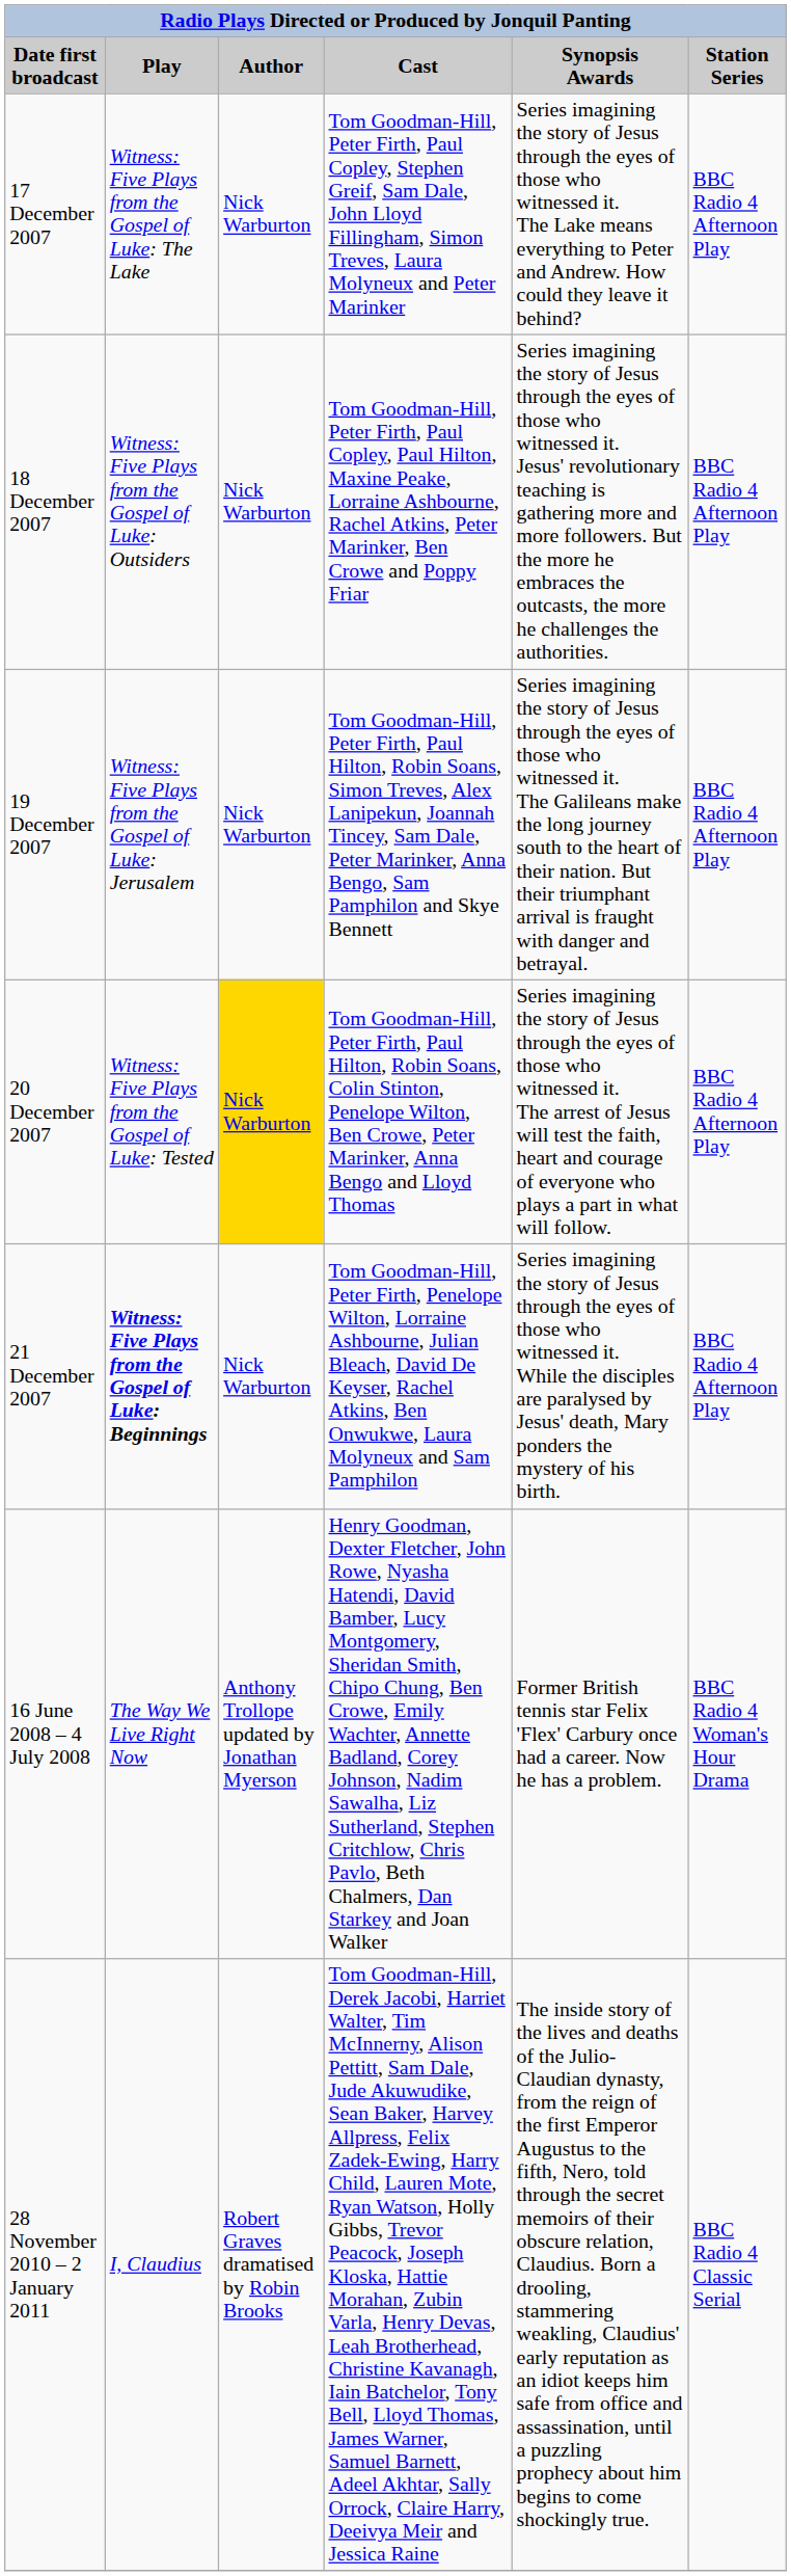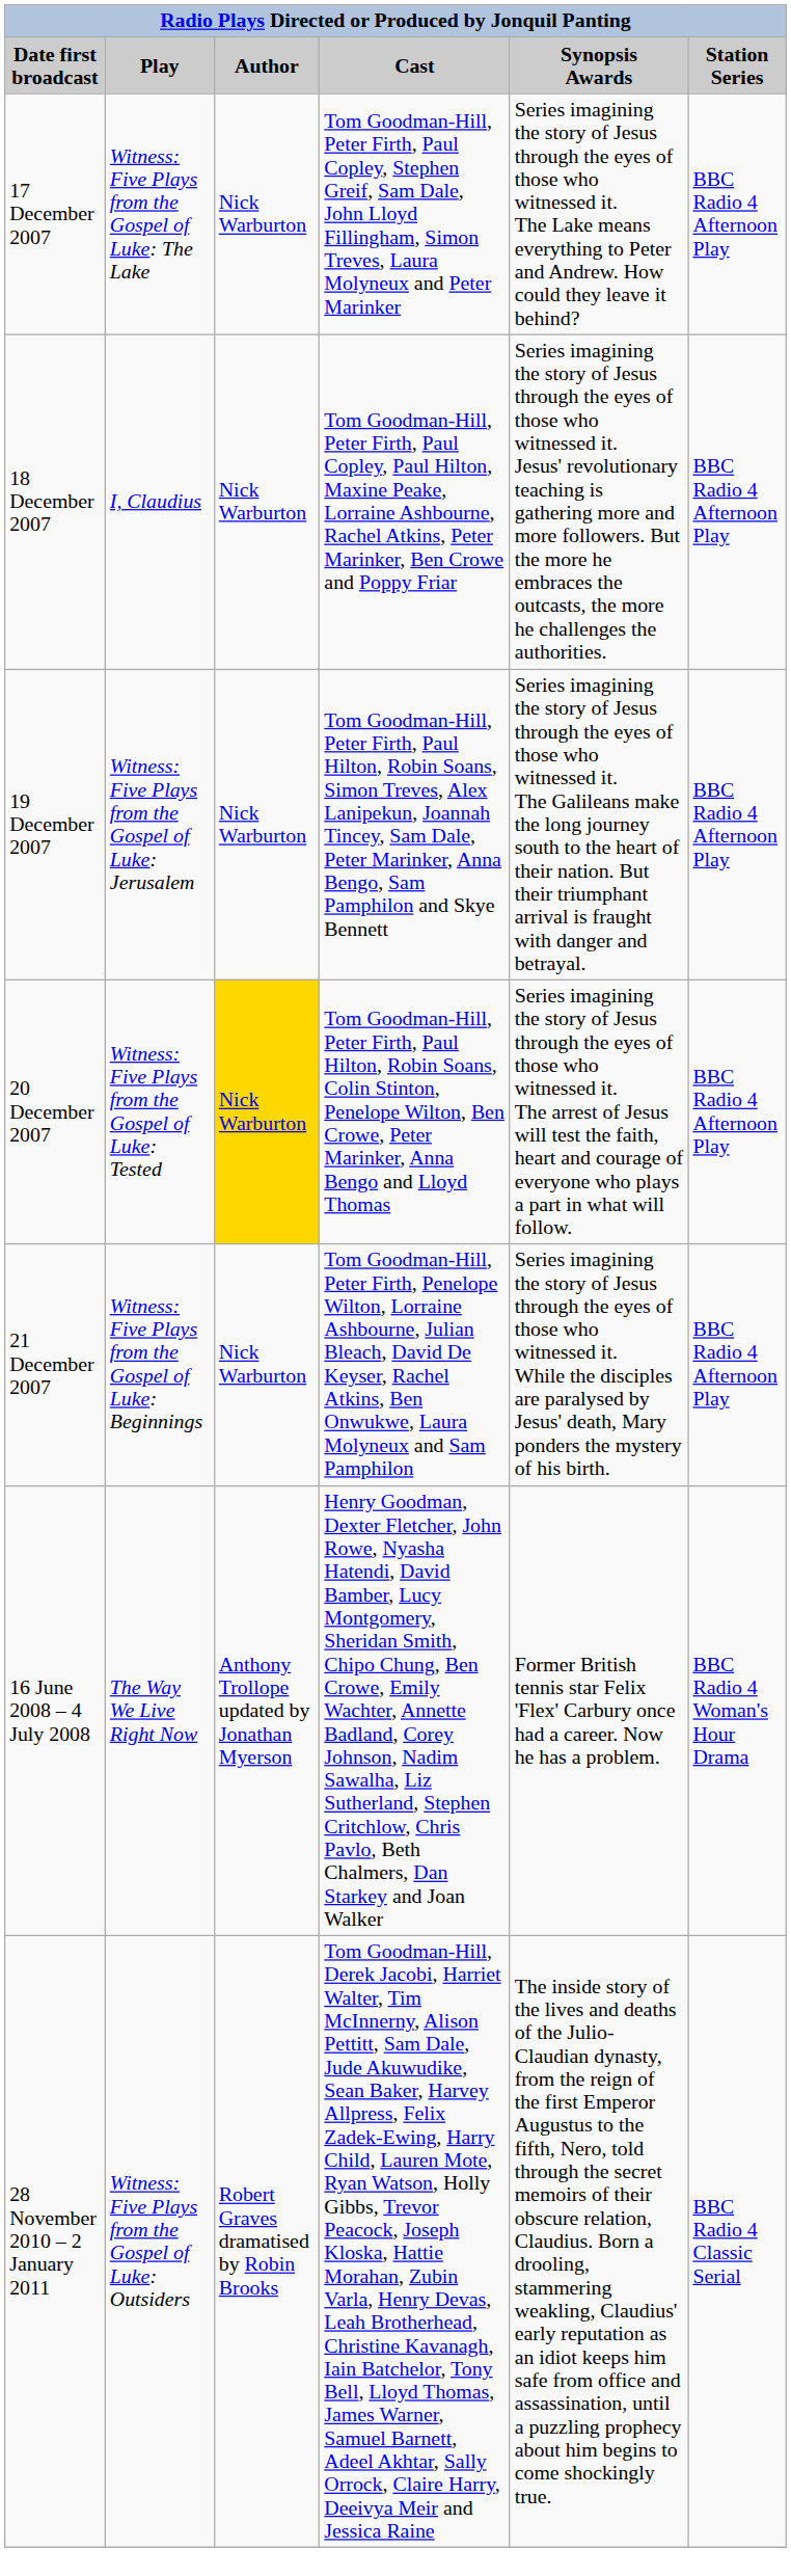 <table class="wikitable">
 <tr>
 <th colspan=6 style="background:#B0C4DE;"><a href='#'>Radio Plays</a> Directed or Produced by Jonquil Panting</th>
 </tr>
 <tr align="center">
 <th style="background: #CCCCCC;">Date first broadcast</th>
 <th style="background: #CCCCCC;">Play</th>
 <th style="background: #CCCCCC;">Author</th>
 <th style="background: #CCCCCC;">Cast</th>
 <th style="background: #CCCCCC;">Synopsis<br>Awards</th>
 <th style="background: #CCCCCC;">Station<br>Series<br></th>
 </tr>
 <tr id="Witness: Five Plays from the Gospel of Luke: The Lake">
 <td>17 December 2007</td>
 <td><em><a href='#'>Witness: Five Plays from the Gospel of Luke</a>: The Lake</em></td>
 <td><a href='#'>Nick Warburton</a></td>
 <td><a href='#'>Tom Goodman-Hill</a>, <a href='#'>Peter Firth</a>, <a href='#'>Paul Copley</a>, <a href='#'>Stephen Greif</a>, <a href='#'>Sam Dale</a>, <a href='#'>John Lloyd Fillingham</a>, <a href='#'>Simon Treves</a>, <a href='#'>Laura Molyneux</a> and <a href='#'>Peter Marinker</a></td>
 <td>Series imagining the story of Jesus through the eyes of those who witnessed it.<br>The Lake means everything to Peter and Andrew. How could they leave it behind?</td>
 <td><a href='#'>BBC Radio 4</a> <a href='#'>Afternoon Play</a></td>
 </tr>
 <tr id="Witness: Five Plays from the Gospel of Luke: Outsiders">
 <td>18 December 2007</td>
-<td><em><a href='#'>Witness: Five Plays from the Gospel of Luke</a>: Outsiders</em></td>
+<td><em><a href='#'>I, Claudius</a></em></td>
 <td><a href='#'>Nick Warburton</a></td>
 <td><a href='#'>Tom Goodman-Hill</a>, <a href='#'>Peter Firth</a>, <a href='#'>Paul Copley</a>, <a href='#'>Paul Hilton</a>, <a href='#'>Maxine Peake</a>, <a href='#'>Lorraine Ashbourne</a>, <a href='#'>Rachel Atkins</a>, <a href='#'>Peter Marinker</a>, <a href='#'>Ben Crowe</a> and <a href='#'>Poppy Friar</a></td>
 <td>Series imagining the story of Jesus through the eyes of those who witnessed it.<br>Jesus' revolutionary teaching is gathering more and more followers. But the more he embraces the outcasts, the more he challenges the authorities.</td>
 <td><a href='#'>BBC Radio 4</a> <a href='#'>Afternoon Play</a></td>
 </tr>
 <tr id="Witness: Five Plays from the Gospel of Luke: Jerusalem">
 <td>19 December 2007</td>
 <td><em><a href='#'>Witness: Five Plays from the Gospel of Luke</a>: Jerusalem</em></td>
 <td><a href='#'>Nick Warburton</a></td>
 <td><a href='#'>Tom Goodman-Hill</a>, <a href='#'>Peter Firth</a>, <a href='#'>Paul Hilton</a>, <a href='#'>Robin Soans</a>, <a href='#'>Simon Treves</a>, <a href='#'>Alex Lanipekun</a>, <a href='#'>Joannah Tincey</a>, <a href='#'>Sam Dale</a>, <a href='#'>Peter Marinker</a>, <a href='#'>Anna Bengo</a>, <a href='#'>Sam Pamphilon</a> and Skye Bennett</td>
 <td>Series imagining the story of Jesus through the eyes of those who witnessed it.<br>The Galileans make the long journey south to the heart of their nation. But their triumphant arrival is fraught with danger and betrayal.</td>
 <td><a href='#'>BBC Radio 4</a> <a href='#'>Afternoon Play</a></td>
 </tr>
 <tr id="Witness: Five Plays from the Gospel of Luke: Tested">
 <td>20 December 2007</td>
 <td><em><a href='#'>Witness: Five Plays from the Gospel of Luke</a>: Tested</em></td>
 <td style="background: gold;"><a href='#'>Nick Warburton</a></td>
 <td><a href='#'>Tom Goodman-Hill</a>, <a href='#'>Peter Firth</a>, <a href='#'>Paul Hilton</a>, <a href='#'>Robin Soans</a>, <a href='#'>Colin Stinton</a>, <a href='#'>Penelope Wilton</a>, <a href='#'>Ben Crowe</a>, <a href='#'>Peter Marinker</a>, <a href='#'>Anna Bengo</a> and <a href='#'>Lloyd Thomas</a></td>
 <td>Series imagining the story of Jesus through the eyes of those who witnessed it.<br>The arrest of Jesus will test the faith, heart and courage of everyone who plays a part in what will follow.</td>
 <td><a href='#'>BBC Radio 4</a> <a href='#'>Afternoon Play</a></td>
 </tr>
 <tr id="Witness: Five Plays from the Gospel of Luke: Beginnings">
 <td>21 December 2007</td>
-<td><strong><em><a href='#'>Witness: Five Plays from the Gospel of Luke</a>: Beginnings</em></strong></td>
+<td><em><a href='#'>Witness: Five Plays from the Gospel of Luke</a>: Beginnings</em></td>
 <td><a href='#'>Nick Warburton</a></td>
 <td><a href='#'>Tom Goodman-Hill</a>, <a href='#'>Peter Firth</a>, <a href='#'>Penelope Wilton</a>, <a href='#'>Lorraine Ashbourne</a>, <a href='#'>Julian Bleach</a>, <a href='#'>David De Keyser</a>, <a href='#'>Rachel Atkins</a>, <a href='#'>Ben Onwukwe</a>, <a href='#'>Laura Molyneux</a> and <a href='#'>Sam Pamphilon</a></td>
 <td>Series imagining the story of Jesus through the eyes of those who witnessed it.<br>While the disciples are paralysed by Jesus' death, Mary ponders the mystery of his birth.</td>
 <td><a href='#'>BBC Radio 4</a> <a href='#'>Afternoon Play</a></td>
 </tr>
 <tr id="The Way We Live Right Now">
 <td>16 June 2008 – 4 July 2008</td>
 <td><em><a href='#'>The Way We Live Right Now</a></em></td>
 <td><a href='#'>Anthony Trollope</a> updated by <a href='#'>Jonathan Myerson</a></td>
 <td><a href='#'>Henry Goodman</a>, <a href='#'>Dexter Fletcher</a>, <a href='#'>John Rowe</a>, <a href='#'>Nyasha Hatendi</a>, <a href='#'>David Bamber</a>, <a href='#'>Lucy Montgomery</a>, <a href='#'>Sheridan Smith</a>, <a href='#'>Chipo Chung</a>, <a href='#'>Ben Crowe</a>, <a href='#'>Emily Wachter</a>, <a href='#'>Annette Badland</a>, <a href='#'>Corey Johnson</a>, <a href='#'>Nadim Sawalha</a>, <a href='#'>Liz Sutherland</a>, <a href='#'>Stephen Critchlow</a>, <a href='#'>Chris Pavlo</a>, Beth Chalmers, <a href='#'>Dan Starkey</a> and Joan Walker</td>
 <td>Former British tennis star Felix 'Flex' Carbury once had a career. Now he has a problem.</td>
 <td><a href='#'>BBC Radio 4</a> <a href='#'>Woman's Hour Drama</a></td>
 </tr>
 <tr id="I, Claudius">
 <td>28 November 2010 – 2 January 2011</td>
-<td><em><a href='#'>I, Claudius</a></em></td>
+<td><em><a href='#'>Witness: Five Plays from the Gospel of Luke</a>: Outsiders</em></td>
 <td><a href='#'>Robert Graves</a> dramatised by <a href='#'>Robin Brooks</a></td>
 <td><a href='#'>Tom Goodman-Hill</a>, <a href='#'>Derek Jacobi</a>, <a href='#'>Harriet Walter</a>, <a href='#'>Tim McInnerny</a>, <a href='#'>Alison Pettitt</a>, <a href='#'>Sam Dale</a>, <a href='#'>Jude Akuwudike</a>, <a href='#'>Sean Baker</a>, <a href='#'>Harvey Allpress</a>, <a href='#'>Felix Zadek-Ewing</a>, <a href='#'>Harry Child</a>, <a href='#'>Lauren Mote</a>, <a href='#'>Ryan Watson</a>, Holly Gibbs, <a href='#'>Trevor Peacock</a>, <a href='#'>Joseph Kloska</a>, <a href='#'>Hattie Morahan</a>, <a href='#'>Zubin Varla</a>, <a href='#'>Henry Devas</a>, <a href='#'>Leah Brotherhead</a>, <a href='#'>Christine Kavanagh</a>, <a href='#'>Iain Batchelor</a>, <a href='#'>Tony Bell</a>, <a href='#'>Lloyd Thomas</a>, <a href='#'>James Warner</a>, <a href='#'>Samuel Barnett</a>, <a href='#'>Adeel Akhtar</a>, <a href='#'>Sally Orrock</a>, <a href='#'>Claire Harry</a>, <a href='#'>Deeivya Meir</a> and <a href='#'>Jessica Raine</a></td>
 <td>The inside story of the lives and deaths of the Julio-Claudian dynasty, from the reign of the first Emperor Augustus to the fifth, Nero, told through the secret memoirs of their obscure relation, Claudius. Born a drooling, stammering weakling, Claudius' early reputation as an idiot keeps him safe from office and assassination, until a puzzling prophecy about him begins to come shockingly true.</td>
 <td><a href='#'>BBC Radio 4</a> <a href='#'>Classic Serial</a><br></td>
 </tr>
 <tr>
 </tr>
 </table>
